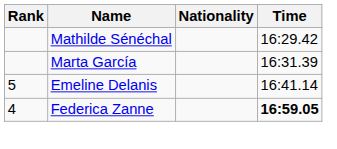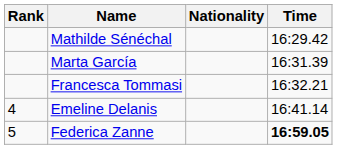 <table class="wikitable sortable">
 <tr>
 <th>Rank</th>
 <th>Name</th>
 <th>Nationality</th>
 <th>Time</th>
 </tr>
 <tr>
 <td></td>
 <td align=left><a href='#'>Mathilde Sénéchal</a></td>
 <td align=left></td>
 <td>16:29.42</td>
 </tr>
 <tr>
 <td></td>
 <td align=left><a href='#'>Marta García</a></td>
 <td align=left></td>
 <td>16:31.39</td>
 </tr>
 <tr>
-<td>5</td>
+<td></td>
+<td align=left><a href='#'>Francesca Tommasi</a></td>
+<td align=left></td>
+<td>16:32.21</td>
+</tr>
+<tr>
+<td>4</td>
 <td align=left><a href='#'>Emeline Delanis</a></td>
 <td align=left></td>
 <td>16:41.14</td>
 </tr>
 <tr>
-<td>4</td>
+<td>5</td>
 <td align=left><a href='#'>Federica Zanne</a></td>
 <td align=left></td>
 <td><strong>16:59.05</strong></td>
 </tr>
 </table>
